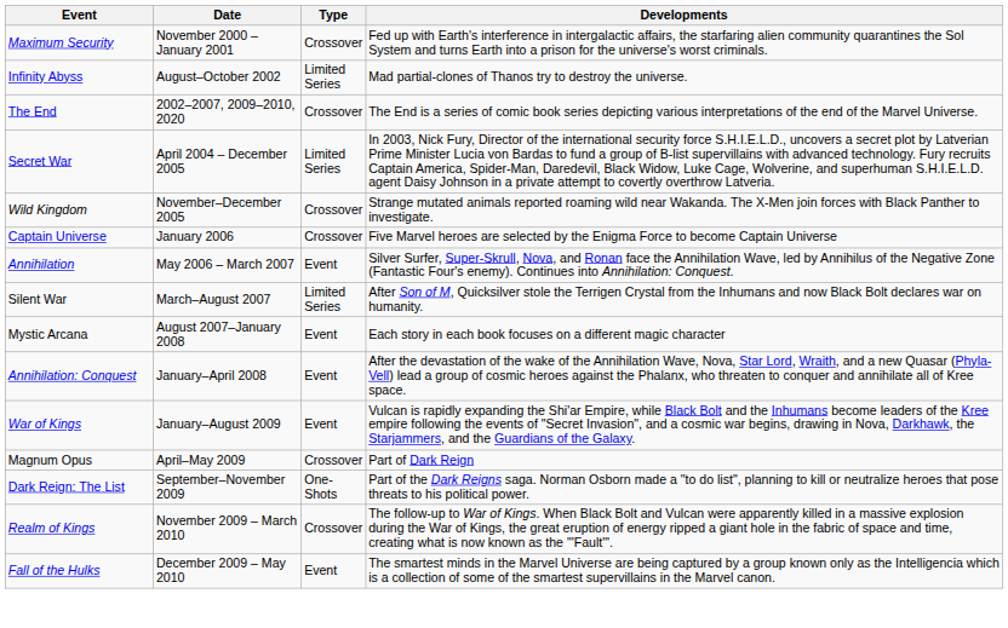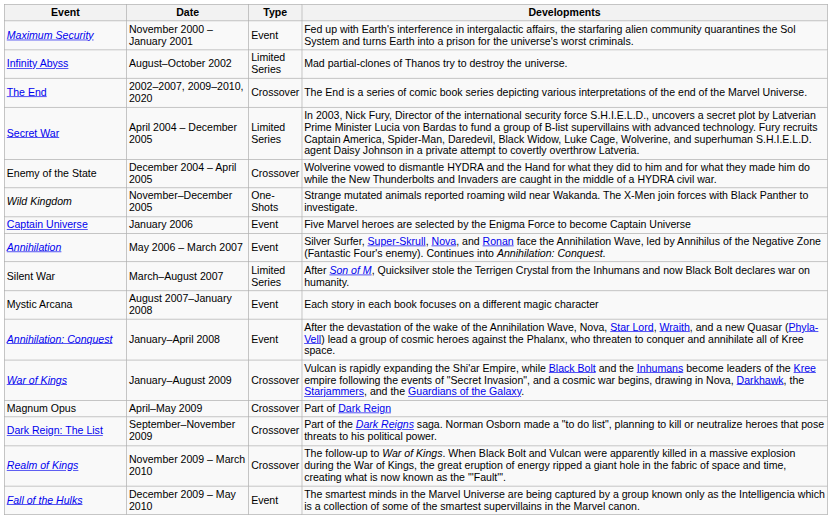 <table class="wikitable">
 <tr>
 <th width=15%>Event</th>
 <th width=15%>Date</th>
 <th width=5%>Type</th>
 <th width=70%>Developments</th>
 </tr>
 <tr>
 <td><em><a href='#'>Maximum Security</a></em></td>
 <td>November 2000 – January 2001</td>
-<td>Crossover</td>
+<td>Event</td>
 <td>Fed up with Earth's interference in intergalactic affairs, the starfaring alien community quarantines the Sol System and turns Earth into a prison for the universe's worst criminals.</td>
 </tr>
 <tr>
 <td><a href='#'>Infinity Abyss</a></td>
 <td>August–October 2002</td>
 <td>Limited Series</td>
 <td>Mad partial-clones of Thanos try to destroy the universe.</td>
 </tr>
 <tr>
 <td><a href='#'>The End</a></td>
 <td>2002–2007, 2009–2010, 2020</td>
 <td>Crossover</td>
 <td>The End is a series of comic book series depicting various interpretations of the end of the Marvel Universe.</td>
 </tr>
 <tr>
 <td><a href='#'>Secret War</a></td>
 <td>April 2004 – December 2005</td>
 <td>Limited Series</td>
 <td>In 2003, Nick Fury, Director of the international security force S.H.I.E.L.D., uncovers a secret plot by Latverian Prime Minister Lucia von Bardas to fund a group of B-list supervillains with advanced technology. Fury recruits Captain America, Spider-Man, Daredevil, Black Widow, Luke Cage, Wolverine, and superhuman S.H.I.E.L.D. agent Daisy Johnson in a private attempt to covertly overthrow Latveria.</td>
 </tr>
 <tr>
+<td>Enemy of the State</td>
+<td>December 2004 – April 2005</td>
+<td>Crossover</td>
+<td>Wolverine vowed to dismantle HYDRA and the Hand for what they did to him and for what they made him do while the New Thunderbolts and Invaders are caught in the middle of a HYDRA civil war.</td>
+</tr>
+<tr>
 <td><em>Wild Kingdom</em></td>
 <td>November–December 2005</td>
-<td>Crossover</td>
+<td>One-Shots</td>
 <td>Strange mutated animals reported roaming wild near Wakanda. The X-Men join forces with Black Panther to investigate.</td>
 </tr>
 <tr>
 <td><a href='#'>Captain Universe</a></td>
 <td>January 2006</td>
-<td>Crossover</td>
+<td>Event</td>
 <td>Five Marvel heroes are selected by the Enigma Force to become Captain Universe</td>
 </tr>
 <tr>
 <td><em><a href='#'>Annihilation</a></em></td>
 <td>May 2006 – March 2007</td>
 <td>Event</td>
 <td>Silver Surfer, <a href='#'>Super-Skrull</a>, <a href='#'>Nova</a>, and <a href='#'>Ronan</a> face the Annihilation Wave, led by Annihilus of the Negative Zone (Fantastic Four's enemy). Continues into <em>Annihilation: Conquest</em>.</td>
 </tr>
 <tr>
 <td>Silent War</td>
 <td>March–August 2007</td>
 <td>Limited Series</td>
 <td>After <em><a href='#'>Son of M</a></em>, Quicksilver stole the Terrigen Crystal from the Inhumans and now Black Bolt declares war on humanity.</td>
 </tr>
 <tr>
 <td>Mystic Arcana</td>
 <td>August 2007–January 2008</td>
 <td>Event</td>
 <td>Each story in each book focuses on a different magic character</td>
 </tr>
 <tr .>
 <td><em><a href='#'>Annihilation: Conquest</a></em></td>
 <td>January–April 2008</td>
 <td>Event</td>
 <td>After the devastation of the wake of the Annihilation Wave, Nova, <a href='#'>Star Lord</a>, <a href='#'>Wraith</a>, and a new Quasar (<a href='#'>Phyla-Vell</a>) lead a group of cosmic heroes against the Phalanx, who threaten to conquer and annihilate all of Kree space.</td>
 </tr>
 <tr>
 <td><em><a href='#'>War of Kings</a></em></td>
 <td>January–August 2009</td>
-<td>Event</td>
+<td>Crossover</td>
 <td>Vulcan is rapidly expanding the Shi'ar Empire, while <a href='#'>Black Bolt</a> and the <a href='#'>Inhumans</a> become leaders of the <a href='#'>Kree</a> empire following the events of "Secret Invasion", and a cosmic war begins, drawing in Nova, <a href='#'>Darkhawk</a>, the <a href='#'>Starjammers</a>, and the <a href='#'>Guardians of the Galaxy</a>.</td>
 </tr>
 <tr>
 <td>Magnum Opus</td>
 <td>April–May 2009</td>
 <td>Crossover</td>
 <td>Part of <a href='#'>Dark Reign</a></td>
 </tr>
 <tr>
 <td><a href='#'>Dark Reign: The List</a></td>
 <td>September–November 2009</td>
-<td>One-Shots</td>
+<td>Crossover</td>
 <td>Part of the <em><a href='#'>Dark Reigns</a></em> saga. Norman Osborn made a "to do list", planning to kill or neutralize heroes that pose threats to his political power.</td>
 </tr>
 <tr>
 <td><em><a href='#'>Realm of Kings</a></em></td>
 <td>November 2009 – March 2010</td>
 <td>Crossover</td>
 <td>The follow-up to <em>War of Kings</em>. When Black Bolt and Vulcan were apparently killed in a massive explosion during the War of Kings, the great eruption of energy ripped a giant hole in the fabric of space and time, creating what is now known as the "'Fault'".</td>
 </tr>
 <tr>
 <td><em><a href='#'>Fall of the Hulks</a></em></td>
 <td>December 2009 – May 2010</td>
 <td>Event</td>
 <td>The smartest minds in the Marvel Universe are being captured by a group known only as the Intelligencia which is a collection of some of the smartest supervillains in the Marvel canon.</td>
 </tr>
 </table>
